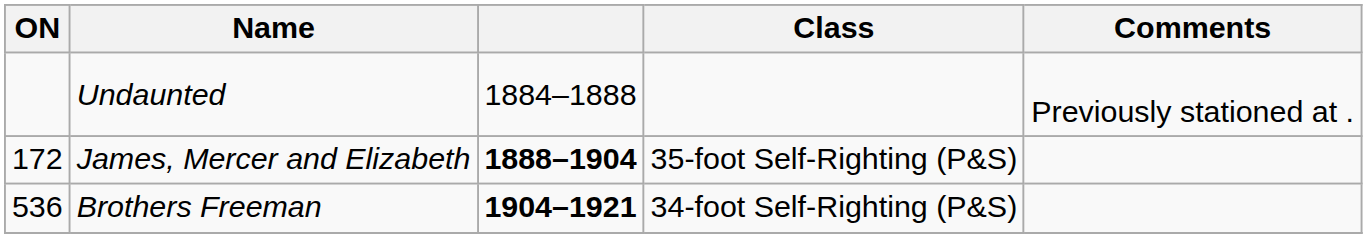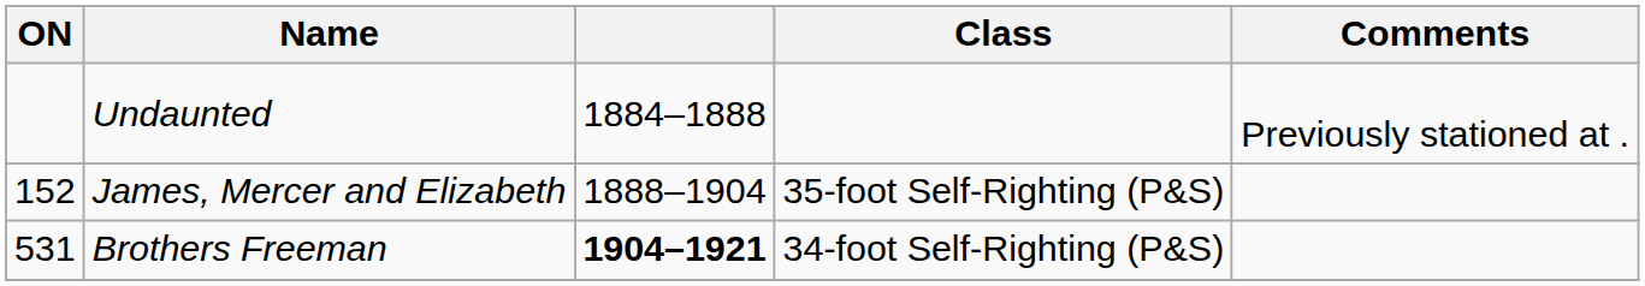 <table class="wikitable">
 <tr>
 <th>ON</th>
 <th>Name</th>
 <th></th>
 <th>Class</th>
 <th>Comments</th>
 </tr>
 <tr>
 <td></td>
 <td><em>Undaunted</em></td>
 <td>1884–1888</td>
 <td></td>
 <td><br>Previously stationed at .</td>
 </tr>
 <tr>
-<td>172</td>
+<td>152</td>
 <td><em>James, Mercer and Elizabeth</em></td>
-<td><strong>1888–1904</strong></td>
+<td>1888–1904</td>
 <td>35-foot Self-Righting (P&S)</td>
 <td></td>
 </tr>
 <tr>
-<td>536</td>
+<td>531</td>
 <td><em>Brothers Freeman</em></td>
 <td><strong>1904–1921</strong></td>
 <td>34-foot Self-Righting (P&S)</td>
 <td></td>
 </tr>
 <tr>
 </tr>
 </table>
